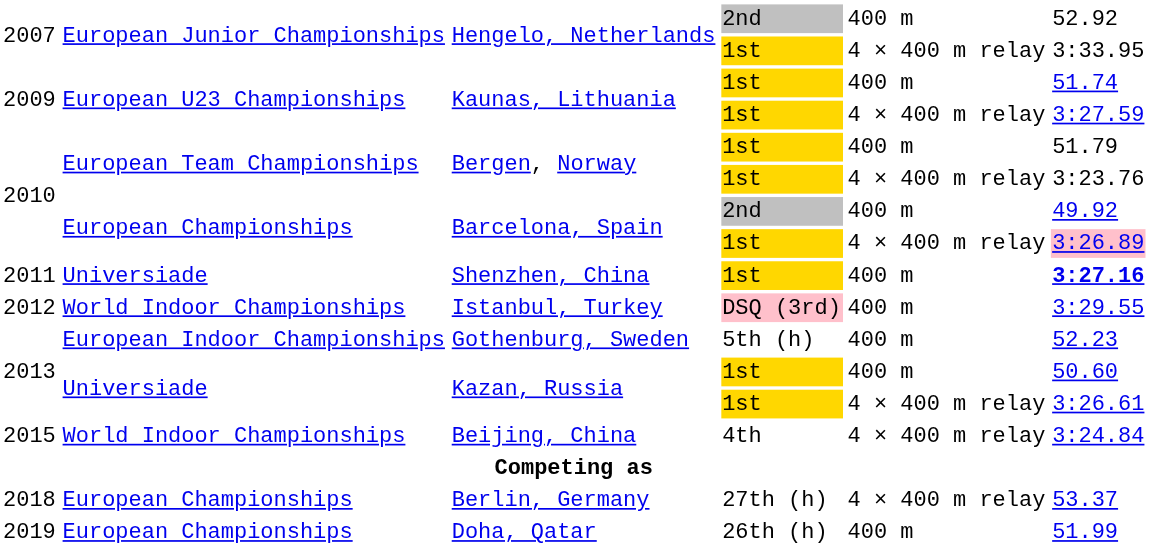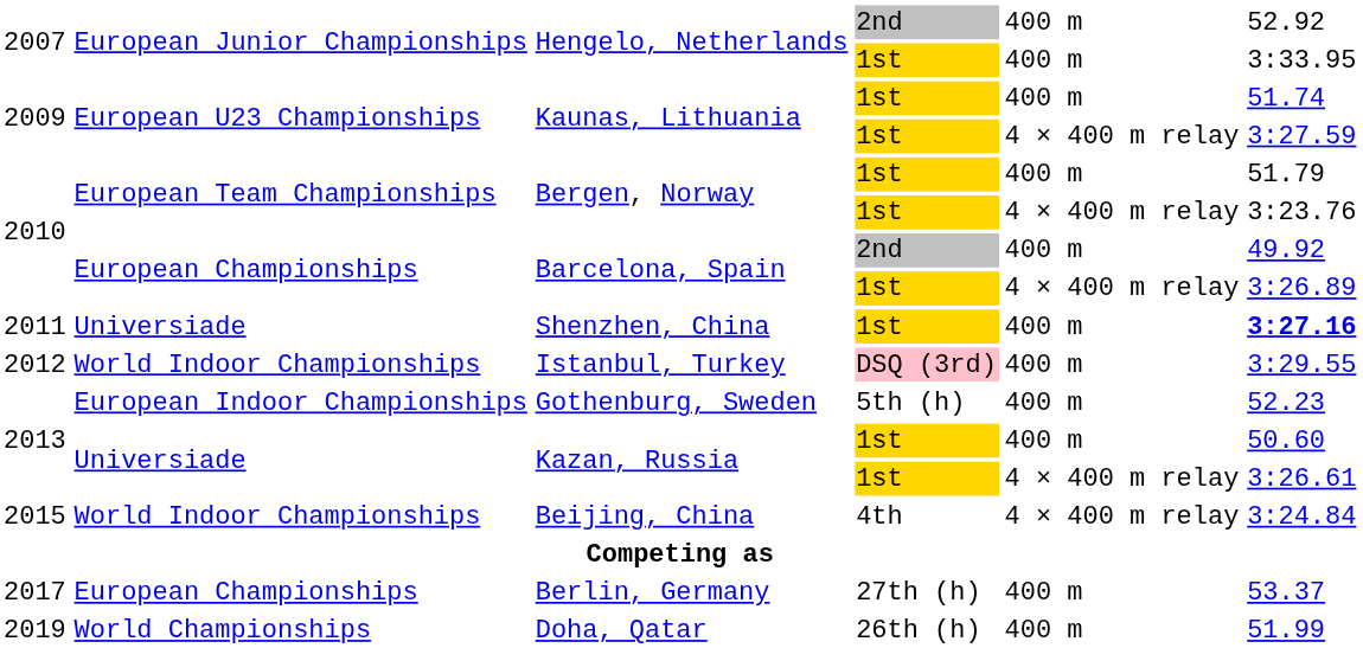 <table>
 <tr>
 <td rowspan=2>2007</td>
 <td rowspan=2><a href='#'>European Junior Championships</a></td>
 <td rowspan=2><a href='#'>Hengelo, Netherlands</a></td>
 <td bgcolor="silver">2nd</td>
 <td>400 m</td>
 <td>52.92</td>
 </tr>
 <tr>
 <td bgcolor="gold">1st</td>
-<td>4 × 400 m relay</td>
+<td>400 m</td>
 <td>3:33.95</td>
 </tr>
 <tr>
 <td rowspan=2>2009</td>
 <td rowspan=2><a href='#'>European U23 Championships</a></td>
 <td rowspan=2><a href='#'>Kaunas, Lithuania</a></td>
 <td bgcolor="gold">1st</td>
 <td>400 m</td>
 <td><a href='#'>51.74</a></td>
 </tr>
 <tr>
 <td bgcolor="gold">1st</td>
 <td>4 × 400 m relay</td>
 <td><a href='#'>3:27.59</a></td>
 </tr>
 <tr>
 <td rowspan=4>2010</td>
 <td rowspan=2><a href='#'>European Team Championships</a></td>
 <td rowspan=2><a href='#'>Bergen</a>, <a href='#'>Norway</a></td>
 <td bgcolor="gold">1st</td>
 <td>400 m</td>
 <td>51.79</td>
 </tr>
 <tr>
 <td bgcolor="gold">1st</td>
 <td>4 × 400 m relay</td>
 <td>3:23.76</td>
 </tr>
 <tr>
 <td rowspan=2><a href='#'>European Championships</a></td>
 <td rowspan=2><a href='#'>Barcelona, Spain</a></td>
 <td bgcolor="silver">2nd</td>
 <td>400 m</td>
 <td><a href='#'>49.92</a></td>
 </tr>
 <tr>
 <td bgcolor="gold">1st</td>
 <td>4 × 400 m relay</td>
-<td style="background: pink;"><a href='#'>3:26.89</a></td>
+<td><a href='#'>3:26.89</a></td>
 </tr>
 <tr>
 <td>2011</td>
 <td><a href='#'>Universiade</a></td>
 <td><a href='#'>Shenzhen, China</a></td>
 <td bgcolor="gold">1st</td>
 <td>400 m</td>
 <td><strong><a href='#'>3:27.16</a></strong></td>
 </tr>
 <tr>
 <td>2012</td>
 <td><a href='#'>World Indoor Championships</a></td>
 <td><a href='#'>Istanbul, Turkey</a></td>
 <td bgcolor="pink">DSQ (3rd)</td>
 <td>400 m</td>
 <td><a href='#'>3:29.55</a></td>
 </tr>
 <tr>
 <td rowspan=3>2013</td>
 <td><a href='#'>European Indoor Championships</a></td>
 <td><a href='#'>Gothenburg, Sweden</a></td>
 <td>5th (h)</td>
 <td>400 m</td>
 <td><a href='#'>52.23</a></td>
 </tr>
 <tr>
 <td rowspan=2><a href='#'>Universiade</a></td>
 <td rowspan=2><a href='#'>Kazan, Russia</a></td>
 <td bgcolor="gold">1st</td>
 <td>400 m</td>
 <td><a href='#'>50.60</a></td>
 </tr>
 <tr>
 <td bgcolor="gold">1st</td>
 <td>4 × 400 m relay</td>
 <td><a href='#'>3:26.61</a></td>
 </tr>
 <tr>
 <td>2015</td>
 <td><a href='#'>World Indoor Championships</a></td>
 <td><a href='#'>Beijing, China</a></td>
 <td>4th</td>
 <td>4 × 400 m relay</td>
 <td><a href='#'>3:24.84</a></td>
 </tr>
 <tr>
 <th colspan="6">Competing as </th>
 </tr>
 <tr>
-<td>2018</td>
+<td>2017</td>
 <td><a href='#'>European Championships</a></td>
 <td><a href='#'>Berlin, Germany</a></td>
 <td>27th (h)</td>
-<td>4 × 400 m relay</td>
+<td>400 m</td>
 <td><a href='#'>53.37</a></td>
 </tr>
 <tr>
 <td>2019</td>
-<td><a href='#'>European Championships</a></td>
+<td><a href='#'>World Championships</a></td>
 <td><a href='#'>Doha, Qatar</a></td>
 <td>26th (h)</td>
 <td>400 m</td>
 <td><a href='#'>51.99</a></td>
 </tr>
 </table>
